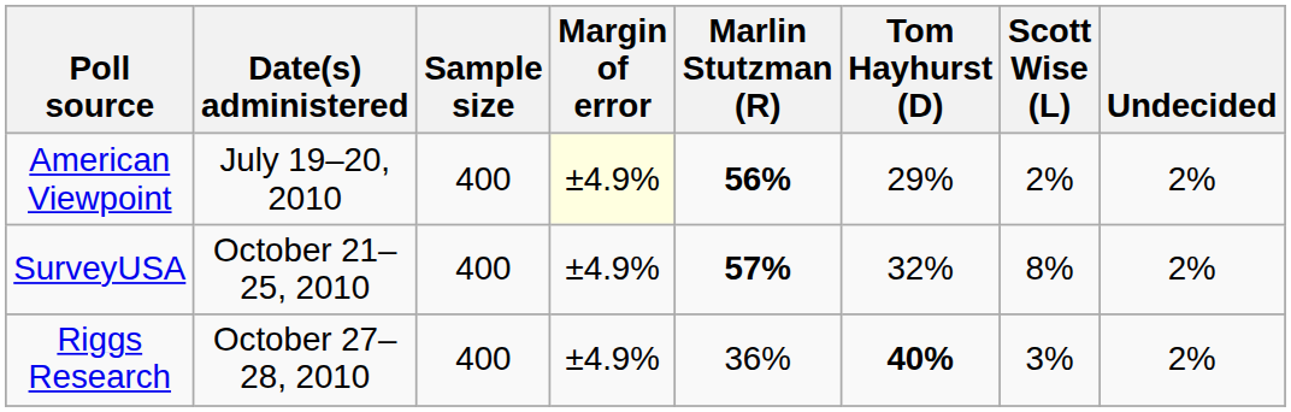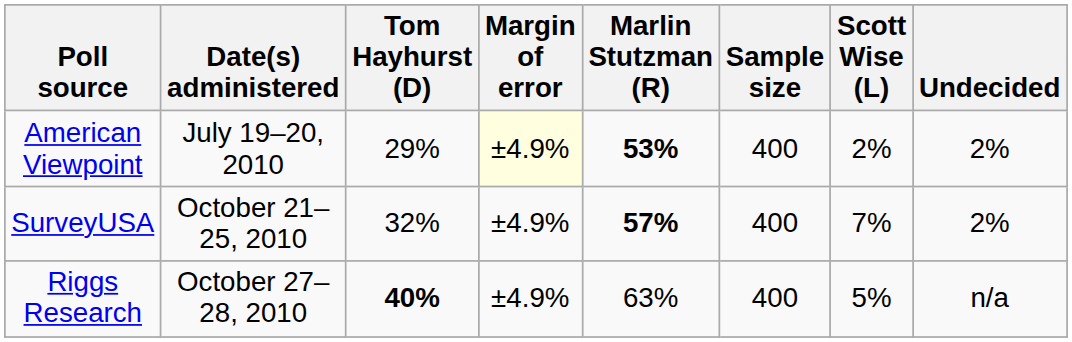 <table class="wikitable" style="text-align:center">
 <tr valign=bottom>
 <th>Poll source</th>
 <th>Date(s)<br> administered</th>
-<th>Sample<br>size</th>
+<th align=left>Tom Hayhurst (D)</th>
 <th>Margin of<br>error</th>
 <th align=left>Marlin Stutzman (R)</th>
-<th align=left>Tom Hayhurst (D)</th>
+<th>Sample<br>size</th>
 <th align=left>Scott Wise (L)</th>
 <th>Undecided</th>
 </tr>
 <tr>
 <td><a href='#'>American Viewpoint</a></td>
 <td>July 19–20, 2010</td>
+<td>29%</td>
+<td style="background: lightyellow;">±4.9%</td>
+<td><strong>53%</strong></td>
 <td>400</td>
-<td style="background: lightyellow;">±4.9%</td>
-<td><strong>56%</strong></td>
-<td>29%</td>
 <td>2%</td>
 <td>2%</td>
 </tr>
 <tr>
 <td><a href='#'>SurveyUSA</a></td>
 <td>October 21–25, 2010</td>
-<td>400</td>
+<td>32%</td>
 <td>±4.9%</td>
 <td><strong>57%</strong></td>
-<td>32%</td>
-<td>8%</td>
+<td>400</td>
+<td>7%</td>
 <td>2%</td>
 </tr>
 <tr>
 <td><a href='#'>Riggs Research</a></td>
 <td>October 27–28, 2010</td>
+<td><strong>40%</strong></td>
+<td>±4.9%</td>
+<td>63%</td>
 <td>400</td>
-<td>±4.9%</td>
-<td>36%</td>
-<td><strong>40%</strong></td>
-<td>3%</td>
-<td>2%</td>
+<td>5%</td>
+<td>n/a</td>
 </tr>
 </table>
